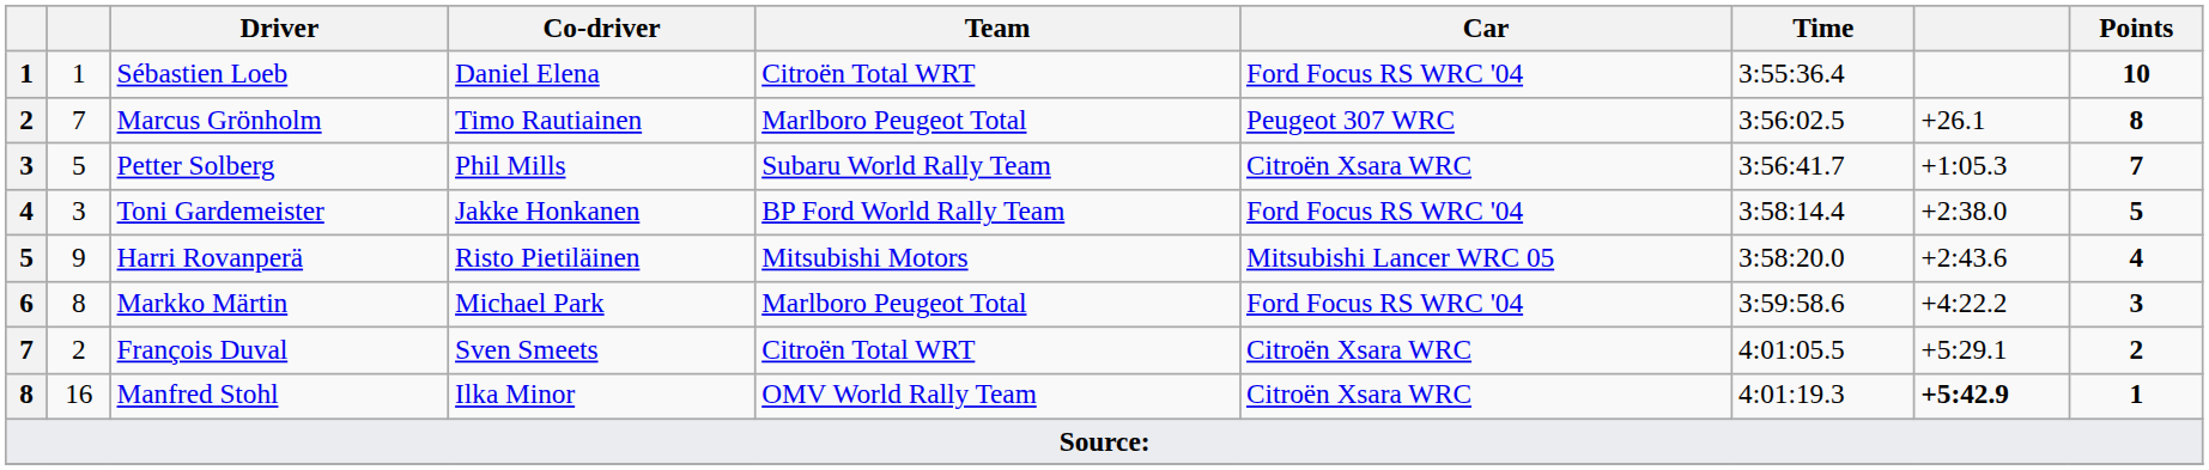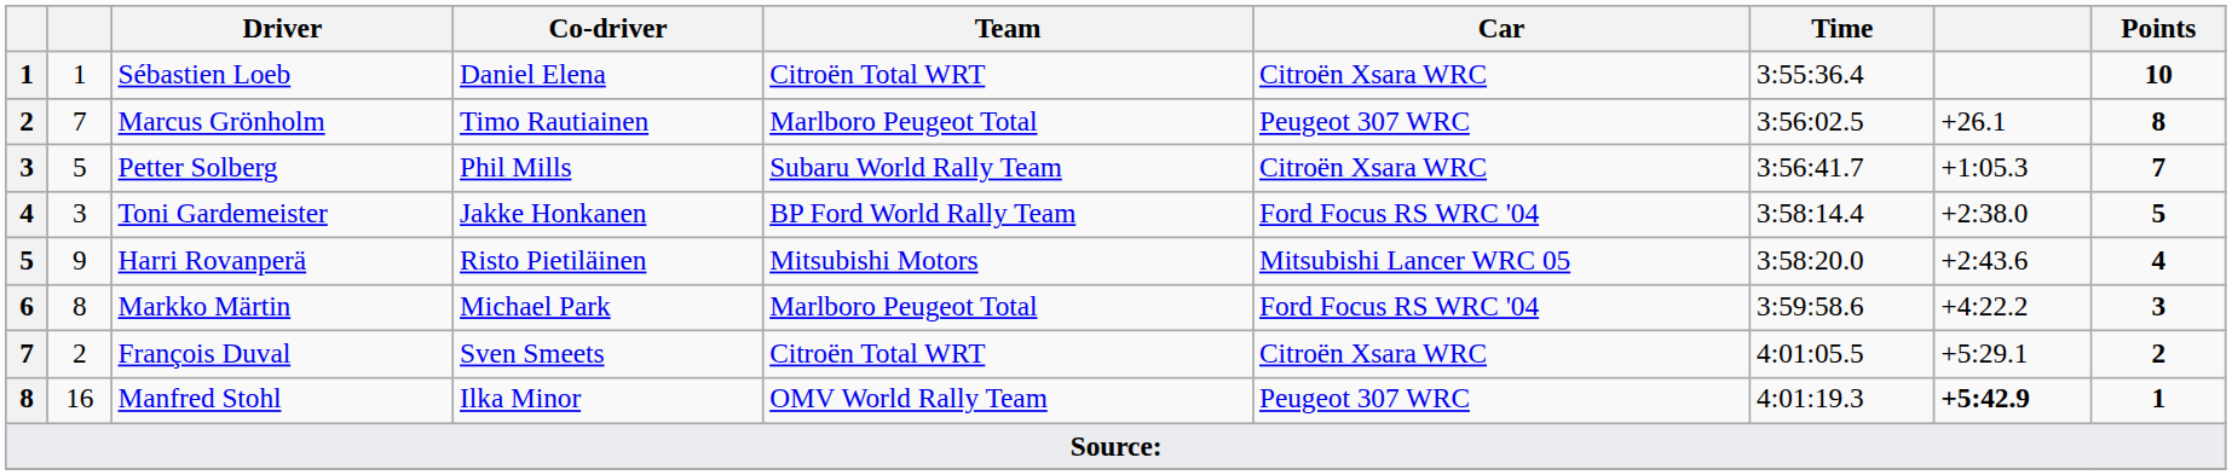 <table class="wikitable" width=85% style="font-size: 85%;">
 <tr>
 <th></th>
 <th></th>
 <th>Driver</th>
 <th>Co-driver</th>
 <th>Team</th>
 <th>Car</th>
 <th>Time</th>
 <th></th>
 <th>Points</th>
 </tr>
 <tr>
 <th>1</th>
 <td align="center">1</td>
 <td> <a href='#'>Sébastien Loeb</a></td>
 <td> <a href='#'>Daniel Elena</a></td>
 <td> <a href='#'>Citroën Total WRT</a></td>
-<td><a href='#'>Ford Focus RS WRC '04</a></td>
+<td><a href='#'>Citroën Xsara WRC</a></td>
 <td>3:55:36.4</td>
 <td></td>
 <td align="center"><strong>10</strong></td>
 </tr>
 <tr>
 <th>2</th>
 <td align="center">7</td>
 <td> <a href='#'>Marcus Grönholm</a></td>
 <td> <a href='#'>Timo Rautiainen</a></td>
 <td> <a href='#'>Marlboro Peugeot Total</a></td>
 <td><a href='#'>Peugeot 307 WRC</a></td>
 <td>3:56:02.5</td>
 <td>+26.1</td>
 <td align="center"><strong>8</strong></td>
 </tr>
 <tr>
 <th>3</th>
 <td align="center">5</td>
 <td> <a href='#'>Petter Solberg</a></td>
 <td> <a href='#'>Phil Mills</a></td>
 <td> <a href='#'>Subaru World Rally Team</a></td>
 <td><a href='#'>Citroën Xsara WRC</a></td>
 <td>3:56:41.7</td>
 <td>+1:05.3</td>
 <td align="center"><strong>7</strong></td>
 </tr>
 <tr>
 <th>4</th>
 <td align="center">3</td>
 <td> <a href='#'>Toni Gardemeister</a></td>
 <td> <a href='#'>Jakke Honkanen</a></td>
 <td> <a href='#'>BP Ford World Rally Team</a></td>
 <td><a href='#'>Ford Focus RS WRC '04</a></td>
 <td>3:58:14.4</td>
 <td>+2:38.0</td>
 <td align="center"><strong>5</strong></td>
 </tr>
 <tr>
 <th>5</th>
 <td align="center">9</td>
 <td> <a href='#'>Harri Rovanperä</a></td>
 <td> <a href='#'>Risto Pietiläinen</a></td>
 <td> <a href='#'>Mitsubishi Motors</a></td>
 <td><a href='#'>Mitsubishi Lancer WRC 05</a></td>
 <td>3:58:20.0</td>
 <td>+2:43.6</td>
 <td align="center"><strong>4</strong></td>
 </tr>
 <tr>
 <th>6</th>
 <td align="center">8</td>
 <td> <a href='#'>Markko Märtin</a></td>
 <td> <a href='#'>Michael Park</a></td>
 <td> <a href='#'>Marlboro Peugeot Total</a></td>
 <td><a href='#'>Ford Focus RS WRC '04</a></td>
 <td>3:59:58.6</td>
 <td>+4:22.2</td>
 <td align="center"><strong>3</strong></td>
 </tr>
 <tr>
 <th>7</th>
 <td align="center">2</td>
 <td> <a href='#'>François Duval</a></td>
 <td> <a href='#'>Sven Smeets</a></td>
 <td> <a href='#'>Citroën Total WRT</a></td>
 <td><a href='#'>Citroën Xsara WRC</a></td>
 <td>4:01:05.5</td>
 <td>+5:29.1</td>
 <td align="center"><strong>2</strong></td>
 </tr>
 <tr>
 <th>8</th>
 <td align="center">16</td>
 <td> <a href='#'>Manfred Stohl</a></td>
 <td> <a href='#'>Ilka Minor</a></td>
 <td> <a href='#'>OMV World Rally Team</a></td>
-<td><a href='#'>Citroën Xsara WRC</a></td>
+<td><a href='#'>Peugeot 307 WRC</a></td>
 <td>4:01:19.3</td>
 <td><strong>+5:42.9</strong></td>
 <td align="center"><strong>1</strong></td>
 </tr>
 <tr>
 <td style="background-color:#EAECF0; text-align:center" colspan="9"><strong>Source:</strong></td>
 </tr>
 <tr>
 </tr>
 </table>
